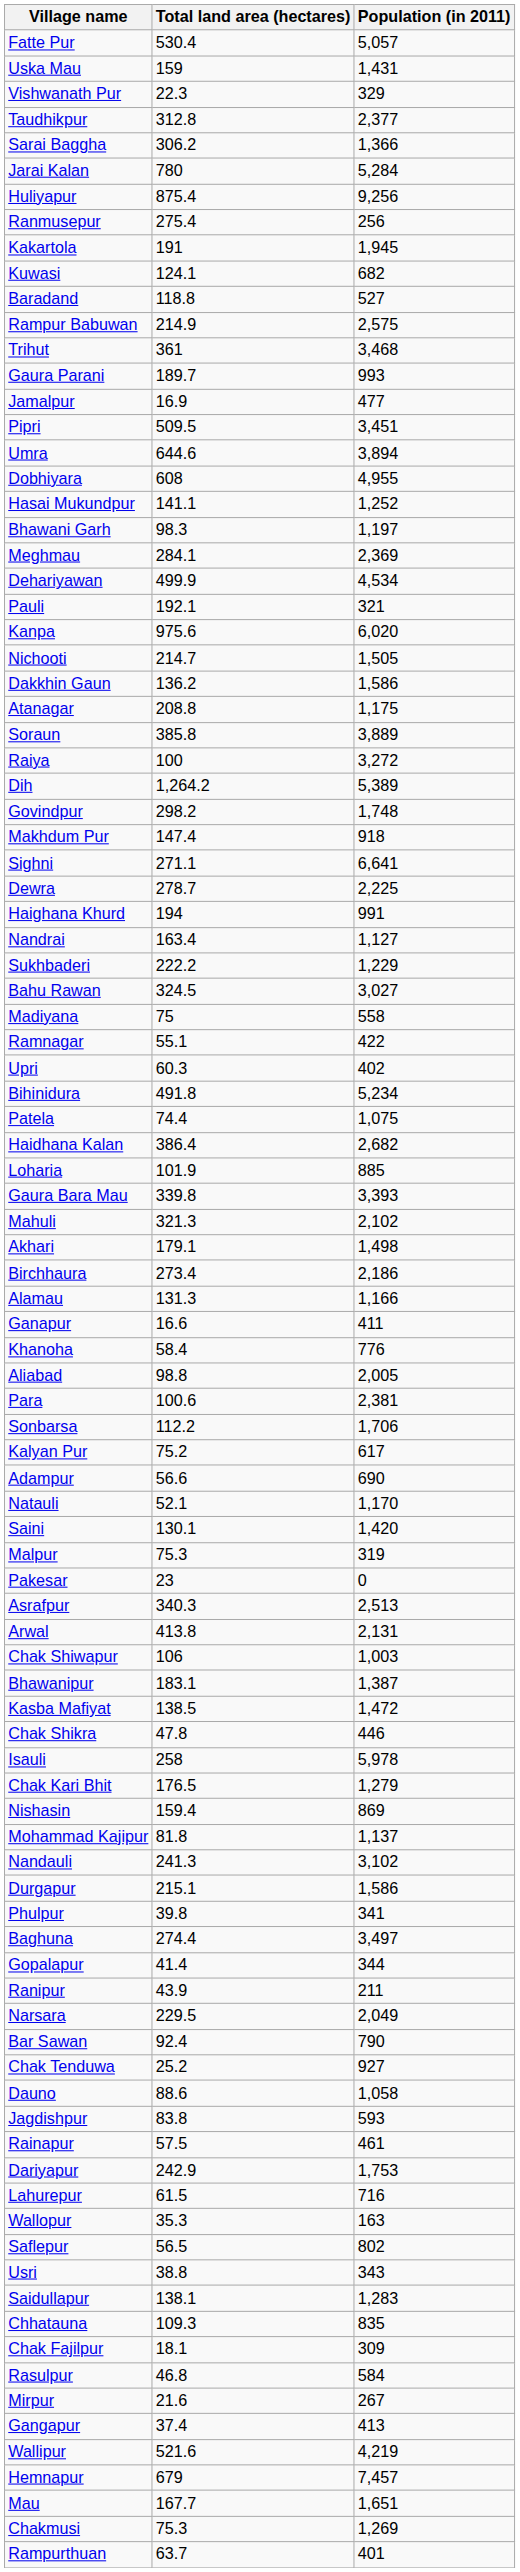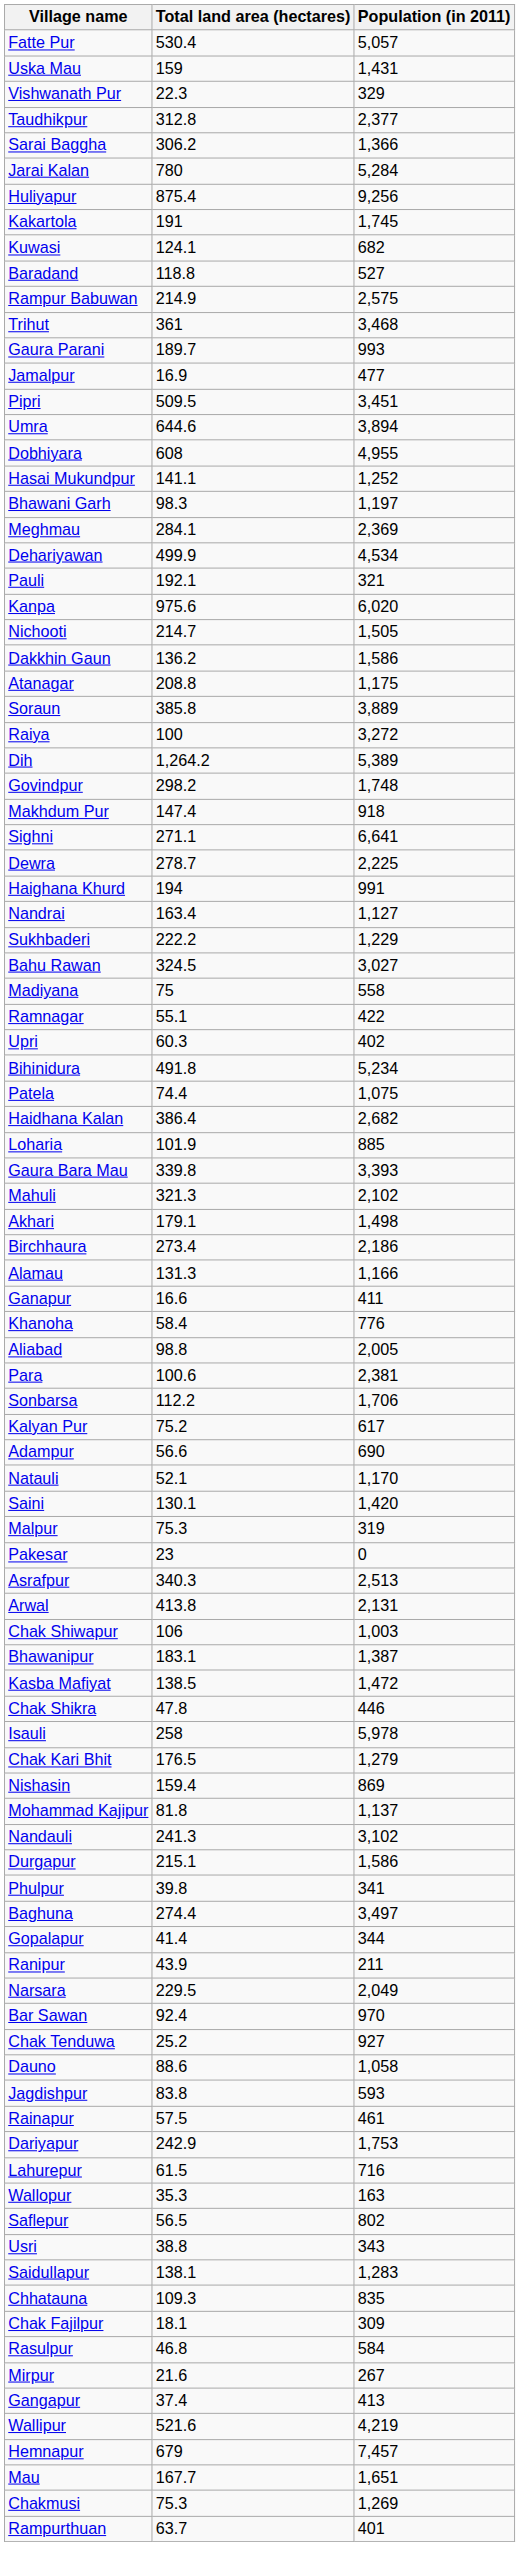 <table class="wikitable sortable">
 <tr>
 <th>Village name</th>
 <th>Total land area (hectares)</th>
 <th>Population (in 2011)</th>
 </tr>
 <tr>
 <td><a href='#'>Fatte Pur</a></td>
 <td>530.4</td>
 <td>5,057</td>
 </tr>
 <tr>
 <td><a href='#'>Uska Mau</a></td>
 <td>159</td>
 <td>1,431</td>
 </tr>
 <tr>
 <td><a href='#'>Vishwanath Pur</a></td>
 <td>22.3</td>
 <td>329</td>
 </tr>
 <tr>
 <td><a href='#'>Taudhikpur</a></td>
 <td>312.8</td>
 <td>2,377</td>
 </tr>
 <tr>
 <td><a href='#'>Sarai Baggha</a></td>
 <td>306.2</td>
 <td>1,366</td>
 </tr>
 <tr>
 <td><a href='#'>Jarai Kalan</a></td>
 <td>780</td>
 <td>5,284</td>
 </tr>
 <tr>
 <td><a href='#'>Huliyapur</a></td>
 <td>875.4</td>
 <td>9,256</td>
 </tr>
 <tr>
-<td><a href='#'>Ranmusepur</a></td>
-<td>275.4</td>
-<td>256</td>
-</tr>
-<tr>
 <td><a href='#'>Kakartola</a></td>
 <td>191</td>
-<td>1,945</td>
+<td>1,745</td>
 </tr>
 <tr>
 <td><a href='#'>Kuwasi</a></td>
 <td>124.1</td>
 <td>682</td>
 </tr>
 <tr>
 <td><a href='#'>Baradand</a></td>
 <td>118.8</td>
 <td>527</td>
 </tr>
 <tr>
 <td><a href='#'>Rampur Babuwan</a></td>
 <td>214.9</td>
 <td>2,575</td>
 </tr>
 <tr>
 <td><a href='#'>Trihut</a></td>
 <td>361</td>
 <td>3,468</td>
 </tr>
 <tr>
 <td><a href='#'>Gaura Parani</a></td>
 <td>189.7</td>
 <td>993</td>
 </tr>
 <tr>
 <td><a href='#'>Jamalpur</a></td>
 <td>16.9</td>
 <td>477</td>
 </tr>
 <tr>
 <td><a href='#'>Pipri</a></td>
 <td>509.5</td>
 <td>3,451</td>
 </tr>
 <tr>
 <td><a href='#'>Umra</a></td>
 <td>644.6</td>
 <td>3,894</td>
 </tr>
 <tr>
 <td><a href='#'>Dobhiyara</a></td>
 <td>608</td>
 <td>4,955</td>
 </tr>
 <tr>
 <td><a href='#'>Hasai Mukundpur</a></td>
 <td>141.1</td>
 <td>1,252</td>
 </tr>
 <tr>
 <td><a href='#'>Bhawani Garh</a></td>
 <td>98.3</td>
 <td>1,197</td>
 </tr>
 <tr>
 <td><a href='#'>Meghmau</a></td>
 <td>284.1</td>
 <td>2,369</td>
 </tr>
 <tr>
 <td><a href='#'>Dehariyawan</a></td>
 <td>499.9</td>
 <td>4,534</td>
 </tr>
 <tr>
 <td><a href='#'>Pauli</a></td>
 <td>192.1</td>
 <td>321</td>
 </tr>
 <tr>
 <td><a href='#'>Kanpa</a></td>
 <td>975.6</td>
 <td>6,020</td>
 </tr>
 <tr>
 <td><a href='#'>Nichooti</a></td>
 <td>214.7</td>
 <td>1,505</td>
 </tr>
 <tr>
 <td><a href='#'>Dakkhin Gaun</a></td>
 <td>136.2</td>
 <td>1,586</td>
 </tr>
 <tr>
 <td><a href='#'>Atanagar</a></td>
 <td>208.8</td>
 <td>1,175</td>
 </tr>
 <tr>
 <td><a href='#'>Soraun</a></td>
 <td>385.8</td>
 <td>3,889</td>
 </tr>
 <tr>
 <td><a href='#'>Raiya</a></td>
 <td>100</td>
 <td>3,272</td>
 </tr>
 <tr>
 <td><a href='#'>Dih</a></td>
 <td>1,264.2</td>
 <td>5,389</td>
 </tr>
 <tr>
 <td><a href='#'>Govindpur</a></td>
 <td>298.2</td>
 <td>1,748</td>
 </tr>
 <tr>
 <td><a href='#'>Makhdum Pur</a></td>
 <td>147.4</td>
 <td>918</td>
 </tr>
 <tr>
 <td><a href='#'>Sighni</a></td>
 <td>271.1</td>
 <td>6,641</td>
 </tr>
 <tr>
 <td><a href='#'>Dewra</a></td>
 <td>278.7</td>
 <td>2,225</td>
 </tr>
 <tr>
 <td><a href='#'>Haighana Khurd</a></td>
 <td>194</td>
 <td>991</td>
 </tr>
 <tr>
 <td><a href='#'>Nandrai</a></td>
 <td>163.4</td>
 <td>1,127</td>
 </tr>
 <tr>
 <td><a href='#'>Sukhbaderi</a></td>
 <td>222.2</td>
 <td>1,229</td>
 </tr>
 <tr>
 <td><a href='#'>Bahu Rawan</a></td>
 <td>324.5</td>
 <td>3,027</td>
 </tr>
 <tr>
 <td><a href='#'>Madiyana</a></td>
 <td>75</td>
 <td>558</td>
 </tr>
 <tr>
 <td><a href='#'>Ramnagar</a></td>
 <td>55.1</td>
 <td>422</td>
 </tr>
 <tr>
 <td><a href='#'>Upri</a></td>
 <td>60.3</td>
 <td>402</td>
 </tr>
 <tr>
 <td><a href='#'>Bihinidura</a></td>
 <td>491.8</td>
 <td>5,234</td>
 </tr>
 <tr>
 <td><a href='#'>Patela</a></td>
 <td>74.4</td>
 <td>1,075</td>
 </tr>
 <tr>
 <td><a href='#'>Haidhana Kalan</a></td>
 <td>386.4</td>
 <td>2,682</td>
 </tr>
 <tr>
 <td><a href='#'>Loharia</a></td>
 <td>101.9</td>
 <td>885</td>
 </tr>
 <tr>
 <td><a href='#'>Gaura Bara Mau</a></td>
 <td>339.8</td>
 <td>3,393</td>
 </tr>
 <tr>
 <td><a href='#'>Mahuli</a></td>
 <td>321.3</td>
 <td>2,102</td>
 </tr>
 <tr>
 <td><a href='#'>Akhari</a></td>
 <td>179.1</td>
 <td>1,498</td>
 </tr>
 <tr>
 <td><a href='#'>Birchhaura</a></td>
 <td>273.4</td>
 <td>2,186</td>
 </tr>
 <tr>
 <td><a href='#'>Alamau</a></td>
 <td>131.3</td>
 <td>1,166</td>
 </tr>
 <tr>
 <td><a href='#'>Ganapur</a></td>
 <td>16.6</td>
 <td>411</td>
 </tr>
 <tr>
 <td><a href='#'>Khanoha</a></td>
 <td>58.4</td>
 <td>776</td>
 </tr>
 <tr>
 <td><a href='#'>Aliabad</a></td>
 <td>98.8</td>
 <td>2,005</td>
 </tr>
 <tr>
 <td><a href='#'>Para</a></td>
 <td>100.6</td>
 <td>2,381</td>
 </tr>
 <tr>
 <td><a href='#'>Sonbarsa</a></td>
 <td>112.2</td>
 <td>1,706</td>
 </tr>
 <tr>
 <td><a href='#'>Kalyan Pur</a></td>
 <td>75.2</td>
 <td>617</td>
 </tr>
 <tr>
 <td><a href='#'>Adampur</a></td>
 <td>56.6</td>
 <td>690</td>
 </tr>
 <tr>
 <td><a href='#'>Natauli</a></td>
 <td>52.1</td>
 <td>1,170</td>
 </tr>
 <tr>
 <td><a href='#'>Saini</a></td>
 <td>130.1</td>
 <td>1,420</td>
 </tr>
 <tr>
 <td><a href='#'>Malpur</a></td>
 <td>75.3</td>
 <td>319</td>
 </tr>
 <tr>
 <td><a href='#'>Pakesar</a></td>
 <td>23</td>
 <td>0</td>
 </tr>
 <tr>
 <td><a href='#'>Asrafpur</a></td>
 <td>340.3</td>
 <td>2,513</td>
 </tr>
 <tr>
 <td><a href='#'>Arwal</a></td>
 <td>413.8</td>
 <td>2,131</td>
 </tr>
 <tr>
 <td><a href='#'>Chak Shiwapur</a></td>
 <td>106</td>
 <td>1,003</td>
 </tr>
 <tr>
 <td><a href='#'>Bhawanipur</a></td>
 <td>183.1</td>
 <td>1,387</td>
 </tr>
 <tr>
 <td><a href='#'>Kasba Mafiyat</a></td>
 <td>138.5</td>
 <td>1,472</td>
 </tr>
 <tr>
 <td><a href='#'>Chak Shikra</a></td>
 <td>47.8</td>
 <td>446</td>
 </tr>
 <tr>
 <td><a href='#'>Isauli</a></td>
 <td>258</td>
 <td>5,978</td>
 </tr>
 <tr>
 <td><a href='#'>Chak Kari Bhit</a></td>
 <td>176.5</td>
 <td>1,279</td>
 </tr>
 <tr>
 <td><a href='#'>Nishasin</a></td>
 <td>159.4</td>
 <td>869</td>
 </tr>
 <tr>
 <td><a href='#'>Mohammad Kajipur</a></td>
 <td>81.8</td>
 <td>1,137</td>
 </tr>
 <tr>
 <td><a href='#'>Nandauli</a></td>
 <td>241.3</td>
 <td>3,102</td>
 </tr>
 <tr>
 <td><a href='#'>Durgapur</a></td>
 <td>215.1</td>
 <td>1,586</td>
 </tr>
 <tr>
 <td><a href='#'>Phulpur</a></td>
 <td>39.8</td>
 <td>341</td>
 </tr>
 <tr>
 <td><a href='#'>Baghuna</a></td>
 <td>274.4</td>
 <td>3,497</td>
 </tr>
 <tr>
 <td><a href='#'>Gopalapur</a></td>
 <td>41.4</td>
 <td>344</td>
 </tr>
 <tr>
 <td><a href='#'>Ranipur</a></td>
 <td>43.9</td>
 <td>211</td>
 </tr>
 <tr>
 <td><a href='#'>Narsara</a></td>
 <td>229.5</td>
 <td>2,049</td>
 </tr>
 <tr>
 <td><a href='#'>Bar Sawan</a></td>
 <td>92.4</td>
-<td>790</td>
+<td>970</td>
 </tr>
 <tr>
 <td><a href='#'>Chak Tenduwa</a></td>
 <td>25.2</td>
 <td>927</td>
 </tr>
 <tr>
 <td><a href='#'>Dauno</a></td>
 <td>88.6</td>
 <td>1,058</td>
 </tr>
 <tr>
 <td><a href='#'>Jagdishpur</a></td>
 <td>83.8</td>
 <td>593</td>
 </tr>
 <tr>
 <td><a href='#'>Rainapur</a></td>
 <td>57.5</td>
 <td>461</td>
 </tr>
 <tr>
 <td><a href='#'>Dariyapur</a></td>
 <td>242.9</td>
 <td>1,753</td>
 </tr>
 <tr>
 <td><a href='#'>Lahurepur</a></td>
 <td>61.5</td>
 <td>716</td>
 </tr>
 <tr>
 <td><a href='#'>Wallopur</a></td>
 <td>35.3</td>
 <td>163</td>
 </tr>
 <tr>
 <td><a href='#'>Saflepur</a></td>
 <td>56.5</td>
 <td>802</td>
 </tr>
 <tr>
 <td><a href='#'>Usri</a></td>
 <td>38.8</td>
 <td>343</td>
 </tr>
 <tr>
 <td><a href='#'>Saidullapur</a></td>
 <td>138.1</td>
 <td>1,283</td>
 </tr>
 <tr>
 <td><a href='#'>Chhatauna</a></td>
 <td>109.3</td>
 <td>835</td>
 </tr>
 <tr>
 <td><a href='#'>Chak Fajilpur</a></td>
 <td>18.1</td>
 <td>309</td>
 </tr>
 <tr>
 <td><a href='#'>Rasulpur</a></td>
 <td>46.8</td>
 <td>584</td>
 </tr>
 <tr>
 <td><a href='#'>Mirpur</a></td>
 <td>21.6</td>
 <td>267</td>
 </tr>
 <tr>
 <td><a href='#'>Gangapur</a></td>
 <td>37.4</td>
 <td>413</td>
 </tr>
 <tr>
 <td><a href='#'>Wallipur</a></td>
 <td>521.6</td>
 <td>4,219</td>
 </tr>
 <tr>
 <td><a href='#'>Hemnapur</a></td>
 <td>679</td>
 <td>7,457</td>
 </tr>
 <tr>
 <td><a href='#'>Mau</a></td>
 <td>167.7</td>
 <td>1,651</td>
 </tr>
 <tr>
 <td><a href='#'>Chakmusi</a></td>
 <td>75.3</td>
 <td>1,269</td>
 </tr>
 <tr>
 <td><a href='#'>Rampurthuan</a></td>
 <td>63.7</td>
 <td>401</td>
 </tr>
 </table>
